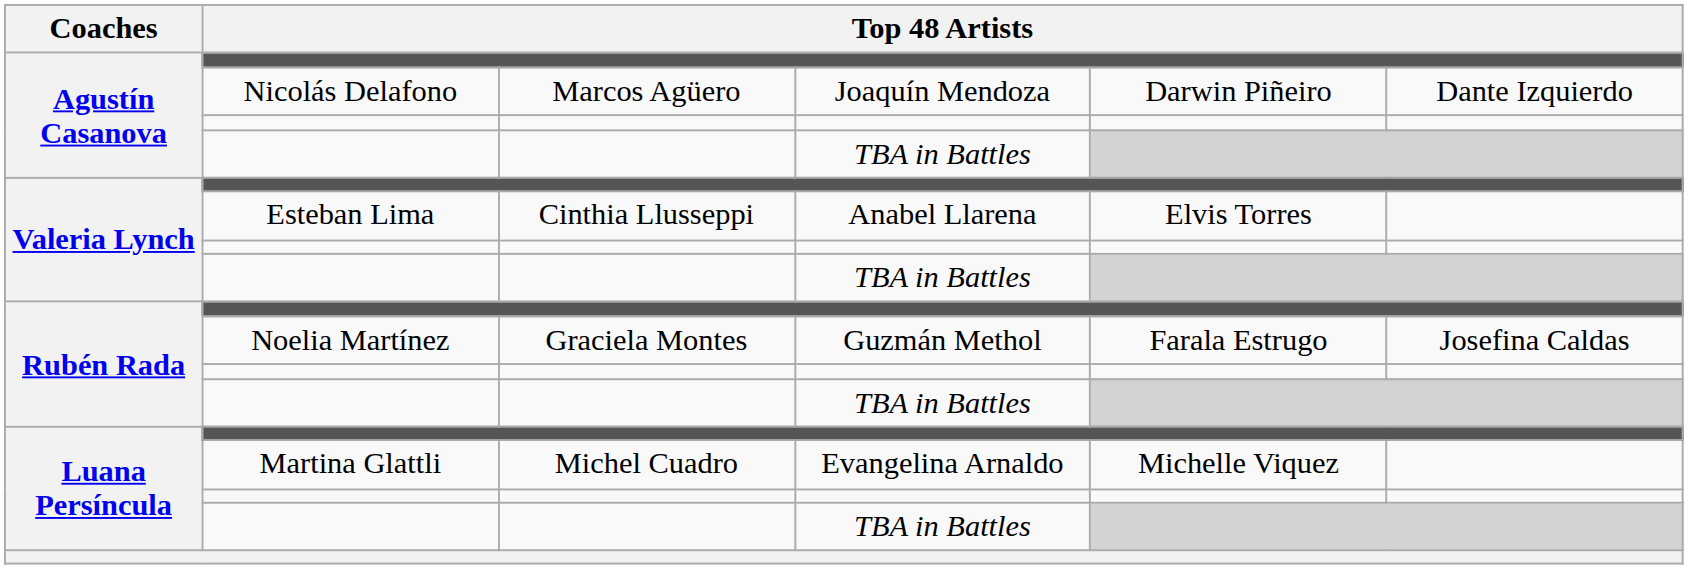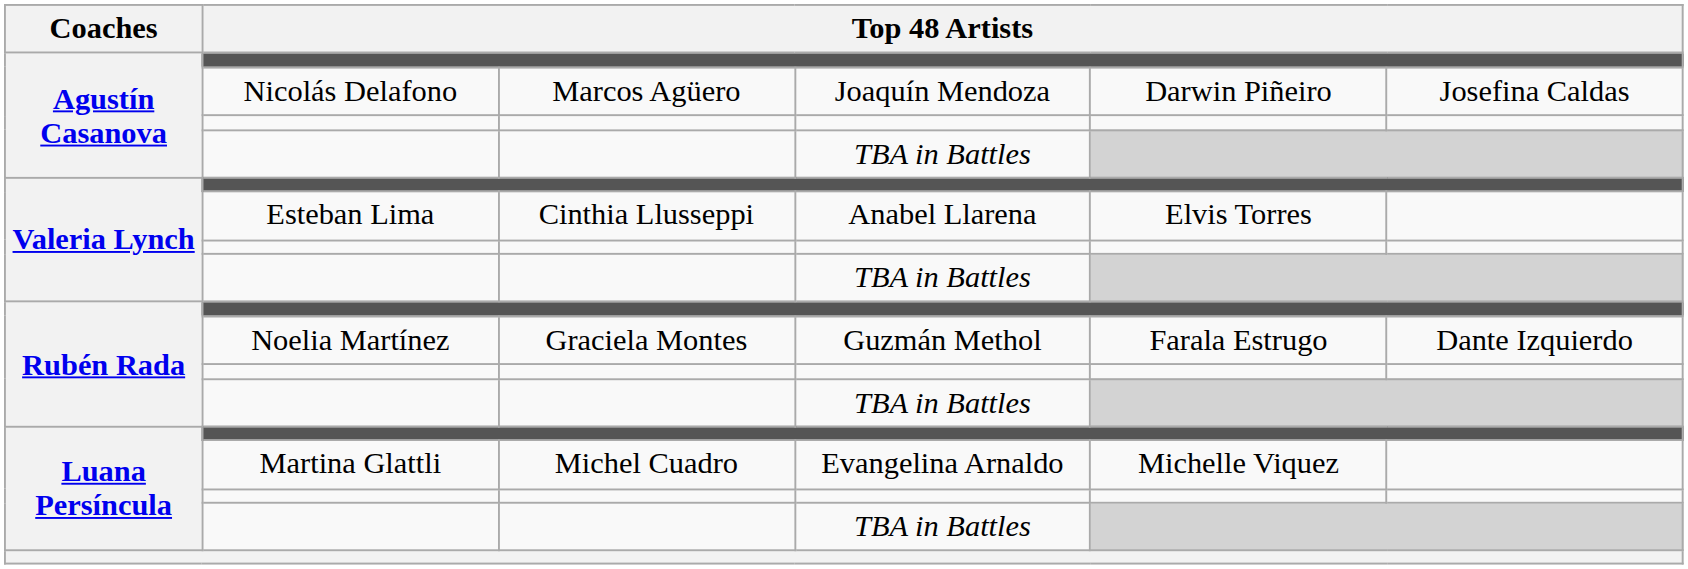 <table class="wikitable" style="text-align:center; width:100%;">
 <tr>
 <th scope="col" style="width:10%">Coaches</th>
 <th colspan="5" style="width:90%">Top 48 Artists</th>
 </tr>
 <tr>
 <th rowspan="4"><a href='#'>Agustín Casanova</a></th>
 <td colspan="5" style="background:#555"></td>
 </tr>
 <tr>
 <td>Nicolás Delafono</td>
 <td>Marcos Agüero</td>
 <td>Joaquín Mendoza</td>
 <td>Darwin Piñeiro</td>
-<td>Dante Izquierdo</td>
+<td>Josefina Caldas</td>
 </tr>
 <tr>
 <td></td>
 <td></td>
 <td></td>
 <td style="width:15%; background:#"></td>
 <td style="width:15%; background:#"></td>
 </tr>
 <tr>
 <td style="width:15%; background:#"></td>
 <td style="width:15%; background:#"></td>
 <td style="width:15%; background:#"><em>TBA in Battles</em></td>
 <td colspan="2" style="background:lightgray"></td>
 </tr>
 <tr>
 <th rowspan="4"><a href='#'>Valeria Lynch</a></th>
 <td colspan="6" style="background:#555"></td>
 </tr>
 <tr>
 <td>Esteban Lima</td>
 <td>Cinthia Llusseppi</td>
 <td>Anabel Llarena</td>
 <td>Elvis Torres</td>
 <td></td>
 </tr>
 <tr>
 <td></td>
 <td></td>
 <td></td>
 <td></td>
 <td></td>
 </tr>
 <tr>
 <td></td>
 <td></td>
 <td><em>TBA in Battles</em></td>
 <td colspan="2" style="background:lightgray"></td>
 </tr>
 <tr>
 <th rowspan="4"><a href='#'>Rubén Rada</a></th>
 <td colspan="6" style="background:#555"></td>
 </tr>
 <tr>
 <td>Noelia Martínez</td>
 <td>Graciela Montes</td>
 <td>Guzmán Methol</td>
 <td>Farala Estrugo</td>
-<td>Josefina Caldas</td>
+<td>Dante Izquierdo</td>
 </tr>
 <tr>
 <td></td>
 <td></td>
 <td></td>
 <td></td>
 <td></td>
 </tr>
 <tr>
 <td></td>
 <td></td>
 <td><em>TBA in Battles</em></td>
 <td colspan="2" style="background:lightgray"></td>
 </tr>
 <tr>
 <th rowspan="4"><a href='#'>Luana Persíncula</a></th>
 <td colspan="6" style="background:#555"></td>
 </tr>
 <tr>
 <td>Martina Glattli</td>
 <td>Michel Cuadro</td>
 <td>Evangelina Arnaldo</td>
 <td>Michelle Viquez</td>
 <td></td>
 </tr>
 <tr>
 <td></td>
 <td></td>
 <td></td>
 <td></td>
 <td></td>
 </tr>
 <tr>
 <td></td>
 <td></td>
 <td><em>TBA in Battles</em></td>
 <td colspan="2" style="background:lightgray"></td>
 </tr>
 <tr>
 <th colspan="7" style="font-size:90%; line-height:12px"><small></small></th>
 </tr>
 </table>
